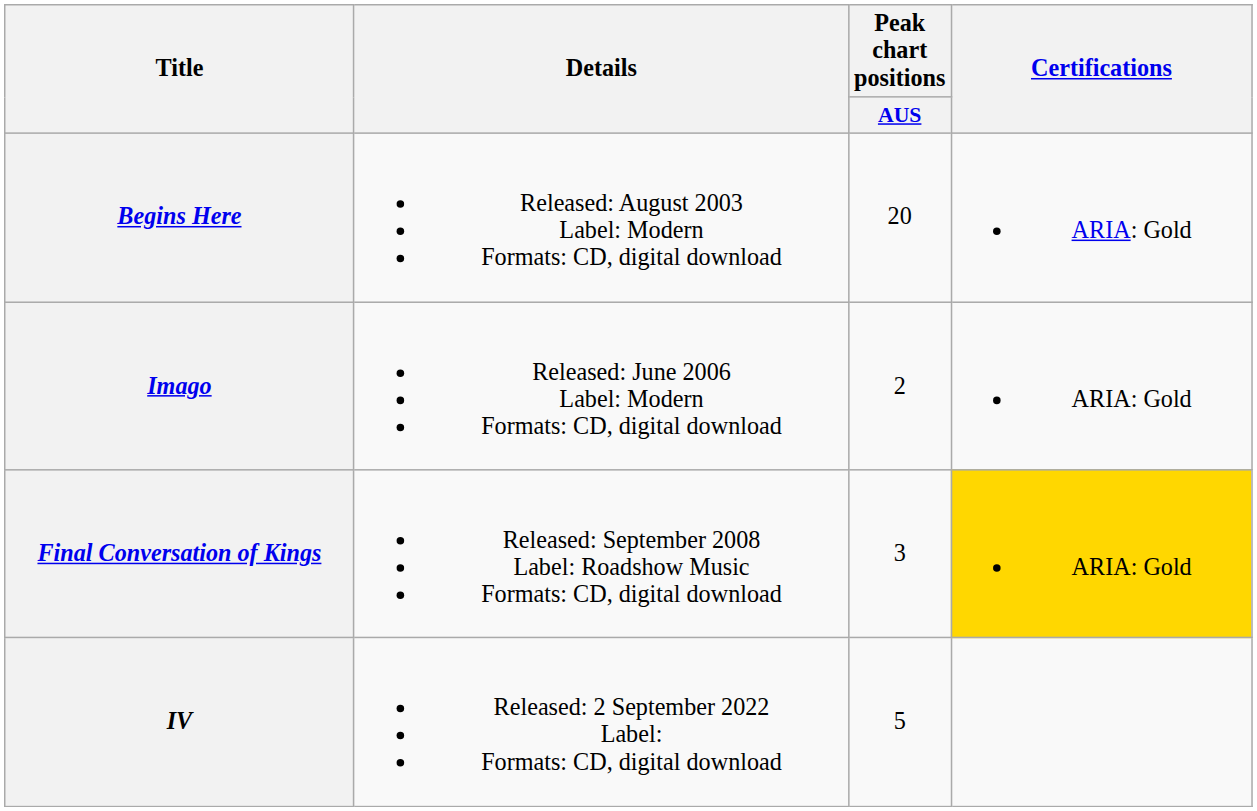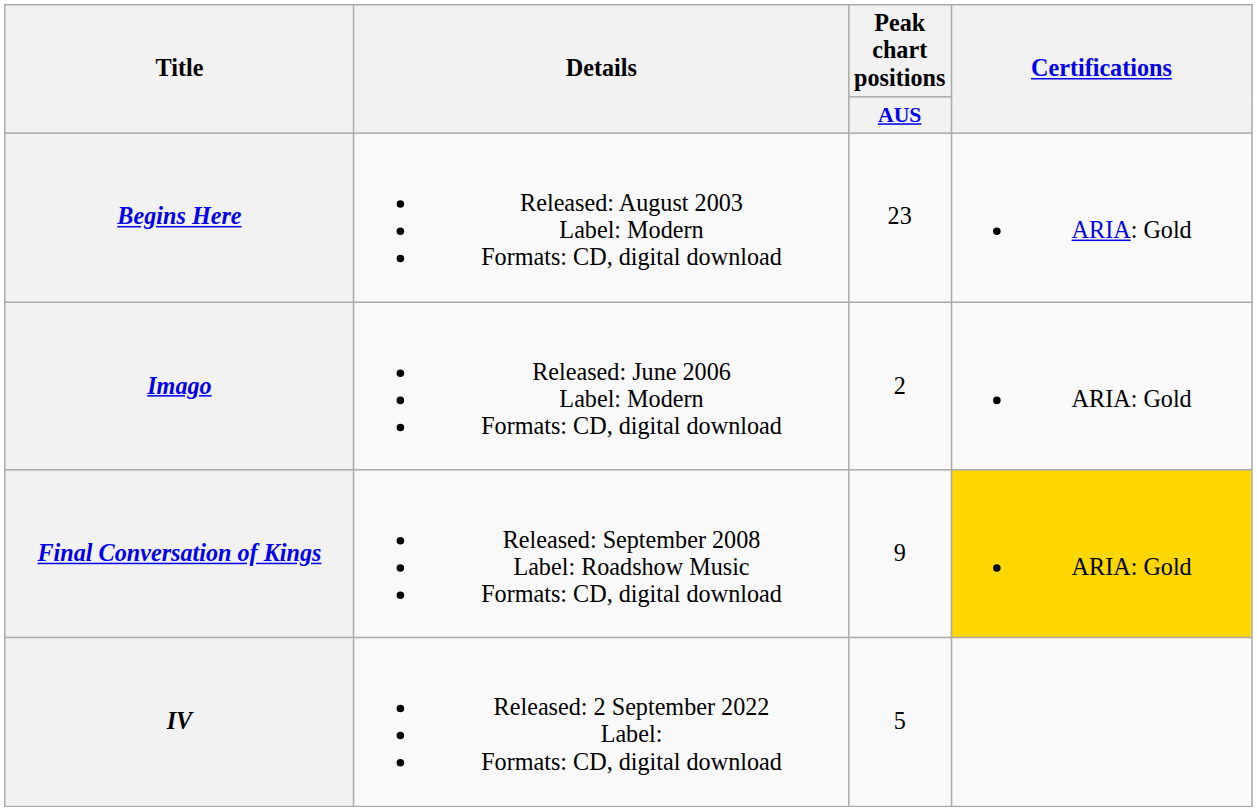 <table class="wikitable plainrowheaders" style="text-align:center;">
 <tr>
 <th scope="col" rowspan="2" style="width:14em;">Title</th>
 <th scope="col" rowspan="2" style="width:20em;">Details</th>
 <th scope="col" colspan="1">Peak chart positions</th>
 <th scope="col" rowspan="2" style="width:12em;"><a href='#'>Certifications</a></th>
 </tr>
 <tr>
 <th scope="col" style="width:3em;font-size:90%;"><a href='#'>AUS</a><br></th>
 </tr>
 <tr>
 <th scope="row"><em><a href='#'>Begins Here</a></em></th>
 <td><br><ul><li>Released: August 2003</li><li>Label: Modern</li><li>Formats: CD, digital download</li></ul></td>
-<td>20</td>
+<td>23</td>
 <td><br><ul><li><a href='#'>ARIA</a>: Gold</li></ul></td>
 </tr>
 <tr>
 <th scope="row"><em><a href='#'>Imago</a></em></th>
 <td><br><ul><li>Released: June 2006</li><li>Label: Modern</li><li>Formats: CD, digital download</li></ul></td>
 <td>2</td>
 <td><br><ul><li>ARIA: Gold</li></ul></td>
 </tr>
 <tr>
 <th scope="row"><em><a href='#'>Final Conversation of Kings</a></em></th>
 <td><br><ul><li>Released: September 2008</li><li>Label: Roadshow Music</li><li>Formats: CD, digital download</li></ul></td>
-<td>3</td>
+<td>9</td>
 <td style="background: gold;"><br><ul><li>ARIA: Gold</li></ul></td>
 </tr>
 <tr>
 <th scope="row"><em>IV</em></th>
 <td><br><ul><li>Released: 2 September 2022</li><li>Label:</li><li>Formats: CD, digital download</li></ul></td>
 <td>5<br></td>
 <td></td>
 </tr>
 </table>
